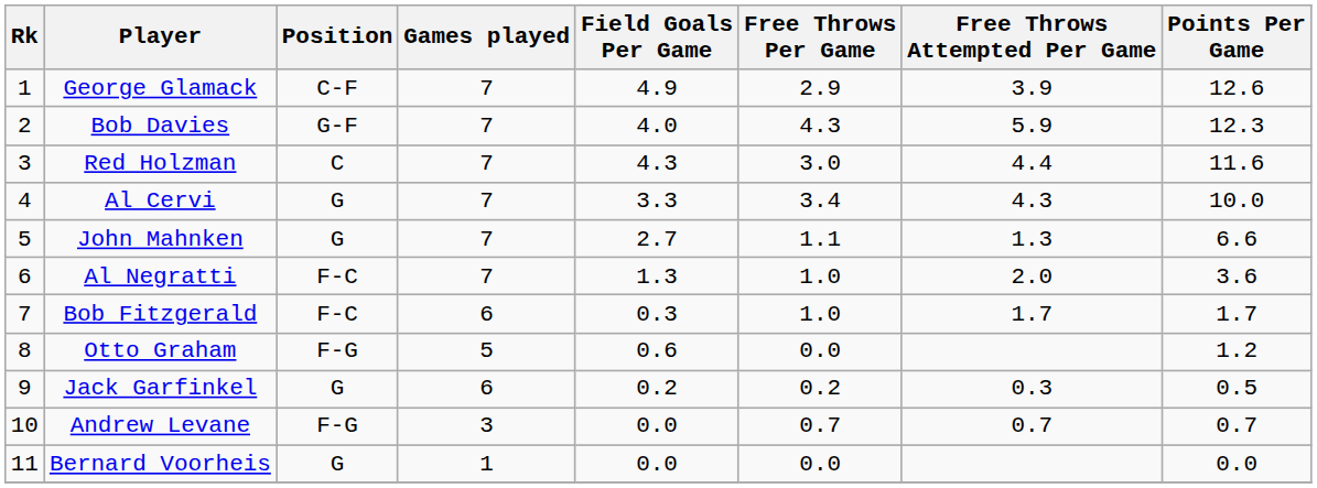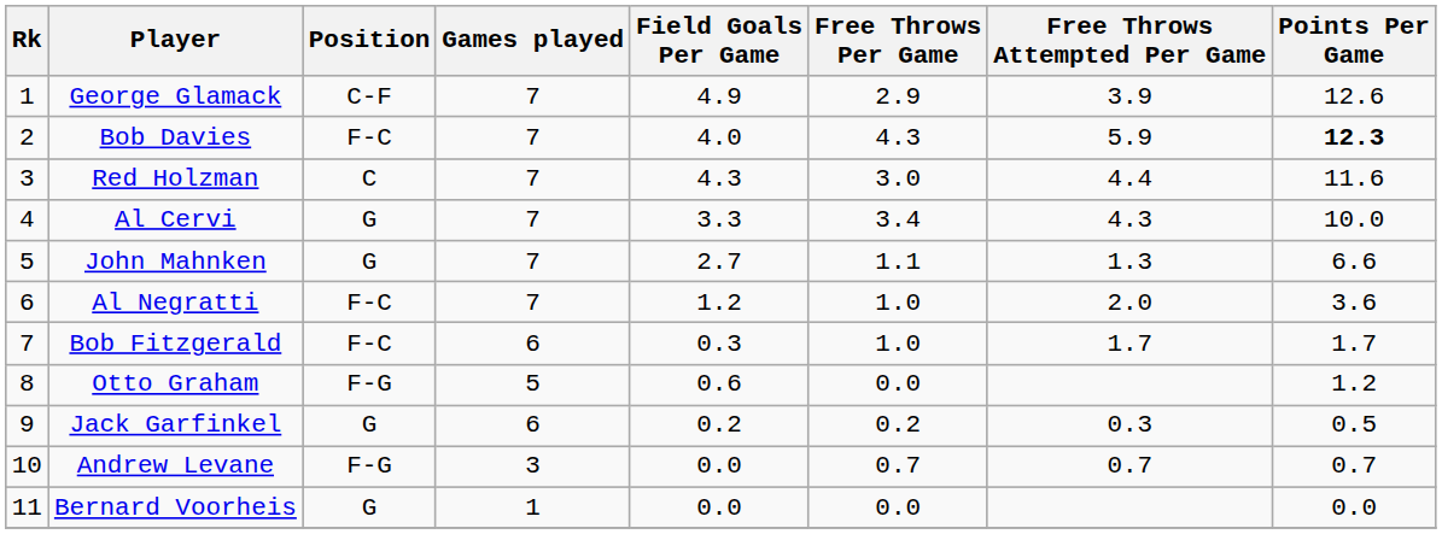 <table class="wikitable" style="text-align: center;">
 <tr>
 <th>Rk</th>
 <th>Player</th>
 <th>Position</th>
 <th>Games played</th>
 <th>Field Goals<br>Per Game</th>
 <th>Free Throws<br>Per Game</th>
 <th>Free Throws<br>Attempted Per Game</th>
 <th>Points Per<br>Game</th>
 </tr>
 <tr>
 <td>1</td>
 <td><a href='#'>George Glamack</a></td>
 <td>C-F</td>
 <td>7</td>
 <td>4.9</td>
 <td>2.9</td>
 <td>3.9</td>
 <td>12.6</td>
 </tr>
 <tr>
 <td>2</td>
 <td><a href='#'>Bob Davies</a></td>
-<td>G-F</td>
+<td>F-C</td>
 <td>7</td>
 <td>4.0</td>
 <td>4.3</td>
 <td>5.9</td>
-<td>12.3</td>
+<td><strong>12.3</strong></td>
 </tr>
 <tr>
 <td>3</td>
 <td><a href='#'>Red Holzman</a></td>
 <td>C</td>
 <td>7</td>
 <td>4.3</td>
 <td>3.0</td>
 <td>4.4</td>
 <td>11.6</td>
 </tr>
 <tr>
 <td>4</td>
 <td><a href='#'>Al Cervi</a></td>
 <td>G</td>
 <td>7</td>
 <td>3.3</td>
 <td>3.4</td>
 <td>4.3</td>
 <td>10.0</td>
 </tr>
 <tr>
 <td>5</td>
 <td><a href='#'>John Mahnken</a></td>
 <td>G</td>
 <td>7</td>
 <td>2.7</td>
 <td>1.1</td>
 <td>1.3</td>
 <td>6.6</td>
 </tr>
 <tr>
 <td>6</td>
 <td><a href='#'>Al Negratti</a></td>
 <td>F-C</td>
 <td>7</td>
-<td>1.3</td>
+<td>1.2</td>
 <td>1.0</td>
 <td>2.0</td>
 <td>3.6</td>
 </tr>
 <tr>
 <td>7</td>
 <td><a href='#'>Bob Fitzgerald</a></td>
 <td>F-C</td>
 <td>6</td>
 <td>0.3</td>
 <td>1.0</td>
 <td>1.7</td>
 <td>1.7</td>
 </tr>
 <tr>
 <td>8</td>
 <td><a href='#'>Otto Graham</a></td>
 <td>F-G</td>
 <td>5</td>
 <td>0.6</td>
 <td>0.0</td>
 <td></td>
 <td>1.2</td>
 </tr>
 <tr>
 <td>9</td>
 <td><a href='#'>Jack Garfinkel</a></td>
 <td>G</td>
 <td>6</td>
 <td>0.2</td>
 <td>0.2</td>
 <td>0.3</td>
 <td>0.5</td>
 </tr>
 <tr>
 <td>10</td>
 <td><a href='#'>Andrew Levane</a></td>
 <td>F-G</td>
 <td>3</td>
 <td>0.0</td>
 <td>0.7</td>
 <td>0.7</td>
 <td>0.7</td>
 </tr>
 <tr>
 <td>11</td>
 <td><a href='#'>Bernard Voorheis</a></td>
 <td>G</td>
 <td>1</td>
 <td>0.0</td>
 <td>0.0</td>
 <td></td>
 <td>0.0</td>
 </tr>
 <tr>
 </tr>
 </table>
